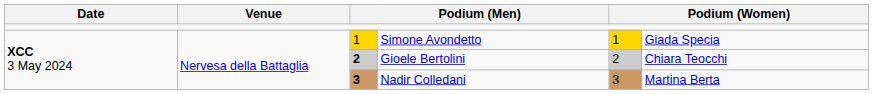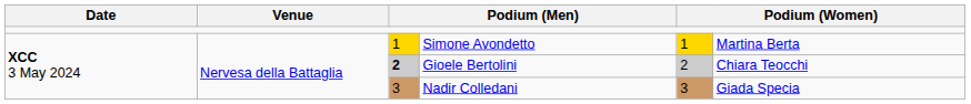 <table class="wikitable" width=70%>
 <tr>
 <th>Date</th>
 <th width=20%>Venue</th>
 <th colspan=2 width=30%>Podium (Men)</th>
 <th colspan=2 width=30%>Podium (Women)</th>
 </tr>
 <tr>
 <td colspan=6></td>
 </tr>
 <tr>
 <td rowspan=3><strong>XCC</strong> <br> 3 May 2024</td>
 <td rowspan=3><br><a href='#'>Nervesa della Battaglia</a></td>
 <td bgcolor=FFD700>1</td>
 <td><a href='#'>Simone Avondetto</a></td>
 <td bgcolor=FFD700>1</td>
-<td><a href='#'>Giada Specia</a></td>
+<td><a href='#'>Martina Berta</a></td>
 </tr>
 <tr>
 <td bgcolor=CCCCCC><strong>2</strong></td>
 <td><a href='#'>Gioele Bertolini</a></td>
 <td bgcolor=CCCCCC>2</td>
 <td><a href='#'>Chiara Teocchi</a></td>
 </tr>
 <tr>
-<td bgcolor=CC9966><strong>3</strong></td>
+<td bgcolor=CC9966>3</td>
 <td><a href='#'>Nadir Colledani</a></td>
 <td bgcolor=CC9966>3</td>
-<td><a href='#'>Martina Berta</a></td>
+<td><a href='#'>Giada Specia</a></td>
 </tr>
 </table>
